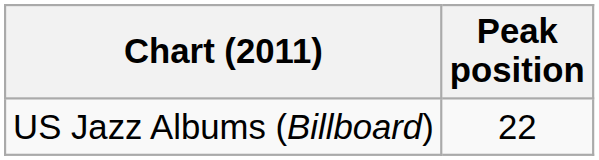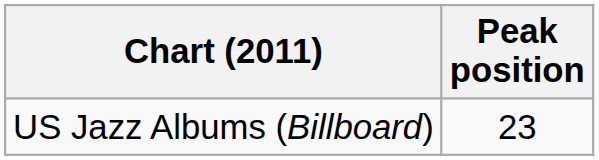 <table class=wikitable>
 <tr>
 <th>Chart (2011)</th>
 <th>Peak<br>position</th>
 </tr>
 <tr>
 <td>US Jazz Albums (<em>Billboard</em>)</td>
-<td align="center">22</td>
+<td align="center">23</td>
 </tr>
 </table>
